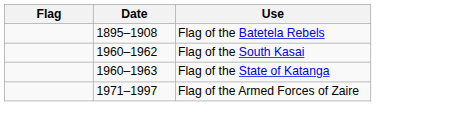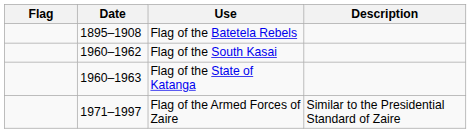 <table class="wikitable">
 <tr>
 <th style="width:110px;">Flag</th>
 <th style="width:100px;">Date</th>
 <th style="width:250px;">Use</th>
+<th style="width:250px;">Description</th>
 </tr>
 <tr>
 <td></td>
 <td>1895–1908</td>
 <td>Flag of the <a href='#'>Batetela Rebels</a></td>
+<td></td>
 </tr>
 <tr>
 <td></td>
 <td>1960–1962</td>
 <td>Flag of the <a href='#'>South Kasai</a></td>
+<td></td>
 </tr>
 <tr>
 <td></td>
 <td>1960–1963</td>
 <td>Flag of the <a href='#'>State of Katanga</a></td>
+<td></td>
 </tr>
 <tr>
 <td></td>
 <td>1971–1997</td>
 <td>Flag of the Armed Forces of Zaire</td>
+<td>Similar to the Presidential Standard of Zaire</td>
 </tr>
 </table>
